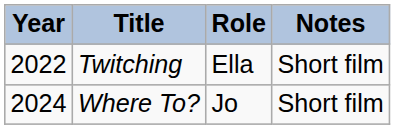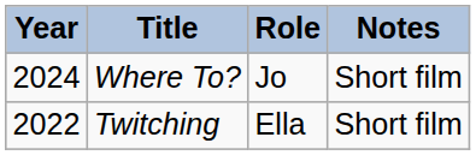 <table class="wikitable">
 <tr>
 <th style="background:#B0C4DE;">Year</th>
 <th style="background:#B0C4DE;">Title</th>
 <th style="background:#B0C4DE;">Role</th>
 <th style="background:#B0C4DE;">Notes</th>
 </tr>
 <tr>
+<td>2024</td>
+<td><em>Where To?</em></td>
+<td>Jo</td>
+<td>Short film</td>
+</tr>
+<tr>
 <td>2022</td>
 <td><em>Twitching</em></td>
 <td>Ella</td>
 <td>Short film</td>
 </tr>
-<tr>
-<td>2024</td>
-<td><em>Where To?</em></td>
-<td>Jo</td>
-<td>Short film</td>
-</tr>
 </table>
